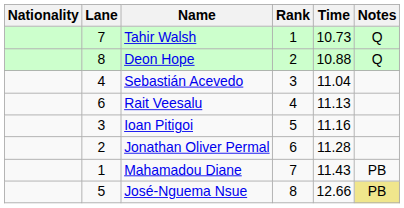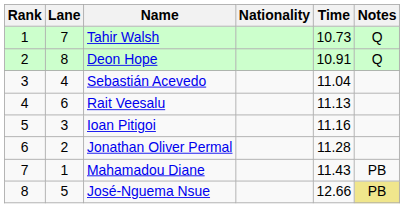 <table class="wikitable sortable" style="text-align:center">
 <tr>
-<th>Nationality</th>
+<th>Rank</th>
 <th>Lane</th>
 <th>Name</th>
-<th>Rank</th>
+<th>Nationality</th>
 <th>Time</th>
 <th>Notes</th>
 </tr>
 <tr bgcolor=ccffcc>
-<td align=left></td>
+<td align=center>1</td>
 <td align=center>7</td>
 <td align=left><a href='#'>Tahir Walsh</a></td>
-<td align=center>1</td>
+<td align=left></td>
 <td>10.73</td>
 <td>Q</td>
 </tr>
 <tr bgcolor=ccffcc>
-<td align=left></td>
+<td align=center>2</td>
 <td align=center>8</td>
 <td align=left><a href='#'>Deon Hope</a></td>
-<td align=center>2</td>
-<td>10.88</td>
+<td align=left></td>
+<td>10.91</td>
 <td>Q</td>
 </tr>
 <tr>
-<td align=left></td>
+<td align=center>3</td>
 <td align=center>4</td>
 <td align=left><a href='#'>Sebastián Acevedo</a></td>
-<td align=center>3</td>
+<td align=left></td>
 <td>11.04</td>
 <td></td>
 </tr>
 <tr>
-<td align=left></td>
+<td align=center>4</td>
 <td align=center>6</td>
 <td align=left><a href='#'>Rait Veesalu</a></td>
-<td align=center>4</td>
+<td align=left></td>
 <td>11.13</td>
 <td></td>
 </tr>
 <tr>
-<td align=left></td>
+<td align=center>5</td>
 <td align=center>3</td>
 <td align=left><a href='#'>Ioan Pitigoi</a></td>
-<td align=center>5</td>
+<td align=left></td>
 <td>11.16</td>
 <td></td>
 </tr>
 <tr>
-<td align=left></td>
+<td align=center>6</td>
 <td align=center>2</td>
 <td align=left><a href='#'>Jonathan Oliver Permal</a></td>
-<td align=center>6</td>
+<td align=left></td>
 <td>11.28</td>
 <td></td>
 </tr>
 <tr>
-<td align=left></td>
+<td align=center>7</td>
 <td align=center>1</td>
 <td align=left><a href='#'>Mahamadou Diane</a></td>
-<td align=center>7</td>
+<td align=left></td>
 <td>11.43</td>
 <td>PB</td>
 </tr>
 <tr>
-<td align=left></td>
+<td align=center>8</td>
 <td align=center>5</td>
 <td align=left><a href='#'>José-Nguema Nsue</a></td>
-<td align=center>8</td>
+<td align=left></td>
 <td>12.66</td>
 <td style="background: khaki;">PB</td>
 </tr>
 </table>
